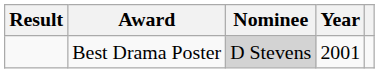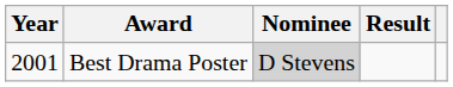 <table class="wikitable sortable">
 <tr>
-<th>Result</th>
+<th>Year</th>
 <th>Award</th>
 <th>Nominee</th>
-<th>Year</th>
+<th>Result</th>
 <th></th>
 </tr>
 <tr>
-<td></td>
+<td>2001</td>
 <td>Best Drama Poster</td>
 <td style="background: lightgrey;">D Stevens</td>
-<td>2001</td>
+<td></td>
 <td align="center"></td>
 </tr>
 </table>
